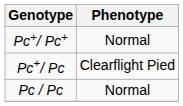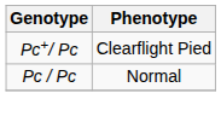 <table class="wikitable" style="text-align:center" align="right">
 <tr>
 <th>Genotype</th>
 <th>Phenotype</th>
-</tr>
-<tr>
-<td><em>Pc<sup>+</sup>/ Pc<sup>+</sup></em></td>
-<td>Normal</td>
 </tr>
 <tr>
 <td><em>Pc<sup>+</sup>/ Pc</em></td>
 <td>Clearflight Pied</td>
 </tr>
 <tr>
 <td><em>Pc / Pc</em></td>
 <td>Normal</td>
 </tr>
 <tr>
 </tr>
 </table>
